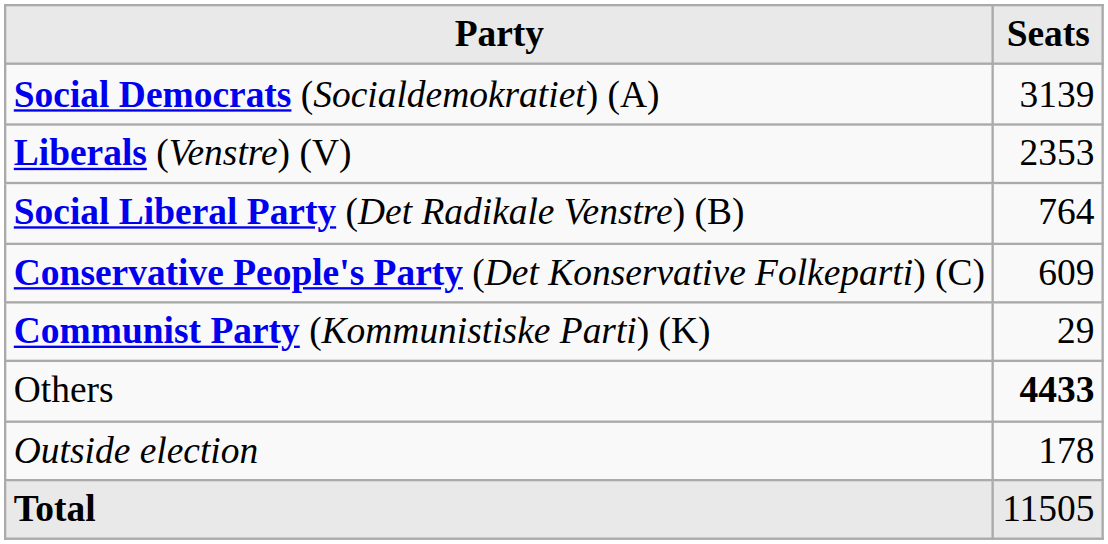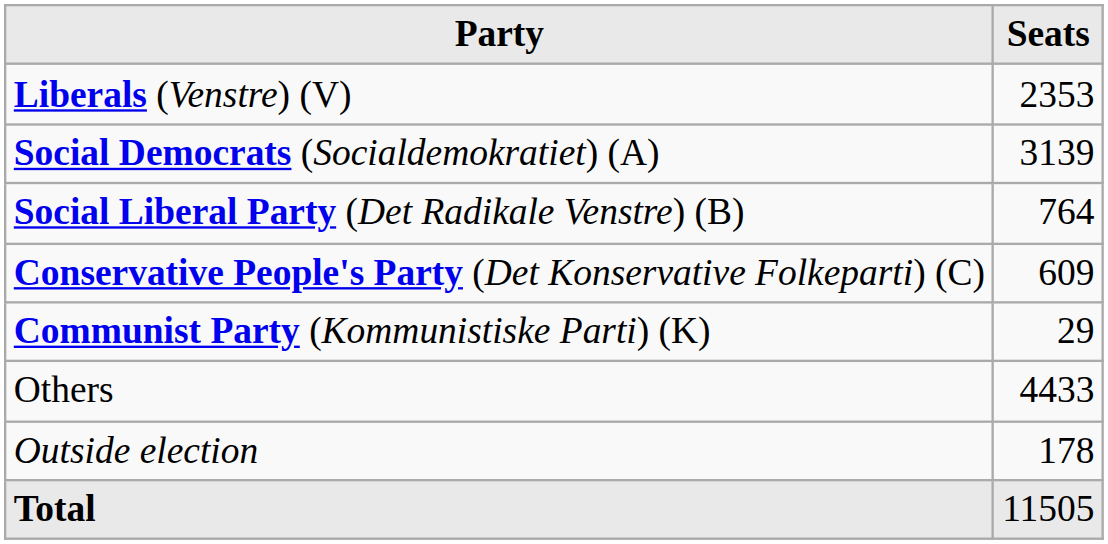 <table class="wikitable">
 <tr>
 <th style="background-color:#E9E9E9">Party</th>
 <th style="background-color:#E9E9E9">Seats</th>
 </tr>
 <tr>
+<td><strong><a href='#'>Liberals</a></strong> (<em>Venstre</em>) (V)</td>
+<td align="right">2353</td>
+</tr>
+<tr>
 <td><strong><a href='#'>Social Democrats</a></strong> (<em>Socialdemokratiet</em>) (A)</td>
 <td align="right">3139</td>
-</tr>
-<tr>
-<td><strong><a href='#'>Liberals</a></strong> (<em>Venstre</em>) (V)</td>
-<td align="right">2353</td>
 </tr>
 <tr>
 <td><strong><a href='#'>Social Liberal Party</a></strong> (<em>Det Radikale Venstre</em>) (B)</td>
 <td align="right">764</td>
 </tr>
 <tr>
 <td><strong><a href='#'>Conservative People's Party</a></strong> (<em>Det Konservative Folkeparti</em>) (C)</td>
 <td align="right">609</td>
 </tr>
 <tr>
 <td><strong><a href='#'>Communist Party</a></strong> (<em>Kommunistiske Parti</em>) (K)</td>
 <td align="right">29</td>
 </tr>
 <tr>
 <td>Others</td>
-<td align="right"><strong>4433</strong></td>
+<td align="right">4433</td>
 </tr>
 <tr>
 <td><em>Outside election</em></td>
 <td align="right">178</td>
 </tr>
 <tr>
 <td style="background-color:#E9E9E9"><strong>Total</strong></td>
 <td align="right" style="background-color:#E9E9E9">11505</td>
 </tr>
 </table>
